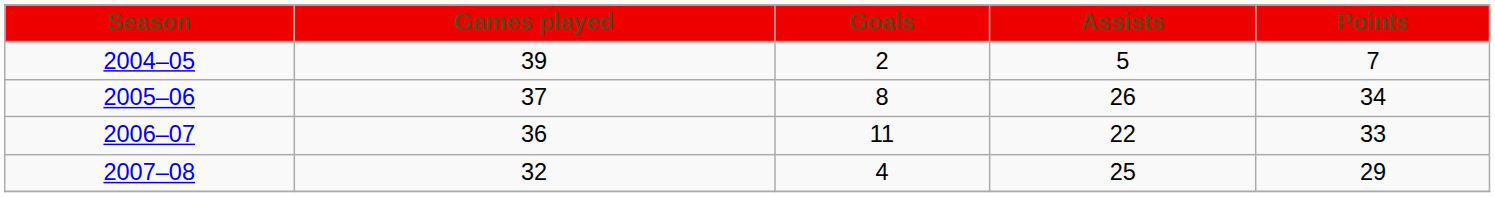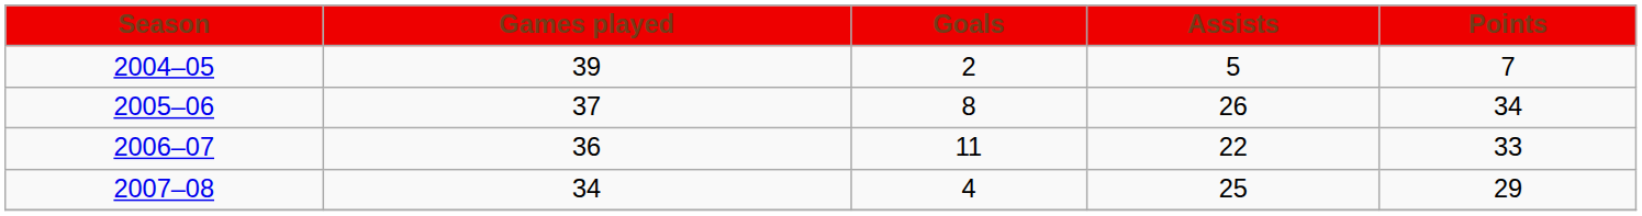 <table class="wikitable" width="80%">
 <tr align="center"  style="background:#EE0000;color:#733D1A;">
 <td><strong>Season</strong></td>
 <td><strong>Games played</strong></td>
 <td><strong>Goals</strong></td>
 <td><strong>Assists</strong></td>
 <td><strong>Points</strong></td>
 </tr>
 <tr align="center" bgcolor="">
 <td><a href='#'>2004–05</a></td>
 <td>39</td>
 <td>2</td>
 <td>5</td>
 <td>7</td>
 </tr>
 <tr align="center" bgcolor="">
 <td><a href='#'>2005–06</a></td>
 <td>37</td>
 <td>8</td>
 <td>26</td>
 <td>34</td>
 </tr>
 <tr align="center" bgcolor="">
 <td><a href='#'>2006–07</a></td>
 <td>36</td>
 <td>11</td>
 <td>22</td>
 <td>33</td>
 </tr>
 <tr align="center" bgcolor="">
 <td><a href='#'>2007–08</a></td>
-<td>32</td>
+<td>34</td>
 <td>4</td>
 <td>25</td>
 <td>29</td>
 </tr>
 <tr align="center" bgcolor="">
 </tr>
 </table>
